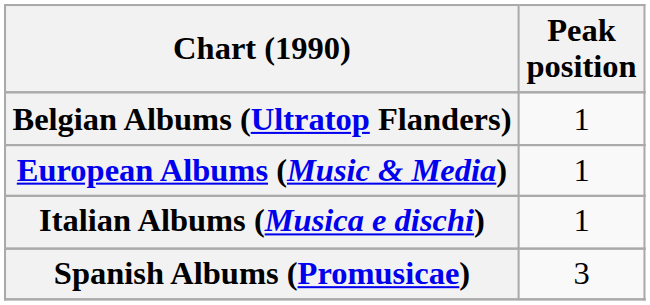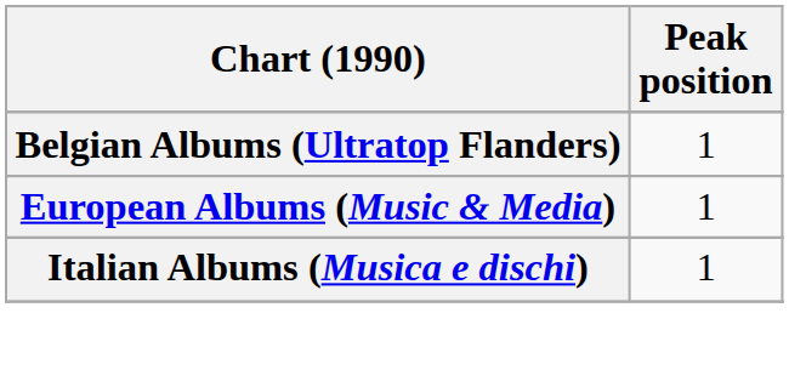 <table class="wikitable sortable plainrowheaders" style="text-align:center">
 <tr>
 <th scope="col">Chart (1990)</th>
 <th scope="col">Peak<br>position</th>
 </tr>
 <tr>
 </tr>
 <tr>
 <th scope="row">Belgian Albums (<a href='#'>Ultratop</a> Flanders)</th>
 <td>1</td>
 </tr>
 <tr>
 </tr>
 <tr>
 <th scope="row"><a href='#'>European Albums</a> (<em><a href='#'>Music & Media</a></em>)</th>
 <td>1</td>
 </tr>
 <tr>
 </tr>
 <tr>
 <th scope="row">Italian Albums (<em><a href='#'>Musica e dischi</a></em>)</th>
 <td>1</td>
 </tr>
 <tr>
 </tr>
 <tr>
-<th scope="row">Spanish Albums (<a href='#'>Promusicae</a>)</th>
-<td>3</td>
-</tr>
-<tr>
 </tr>
 <tr>
 </tr>
 </table>
